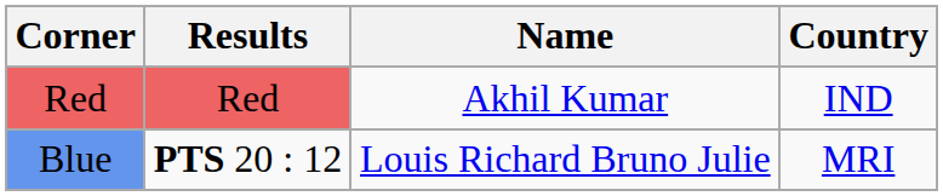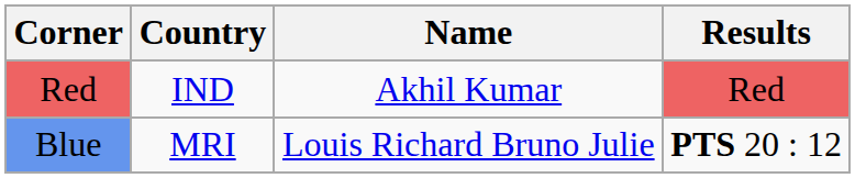 <table class="wikitable" style="text-align:center">
 <tr>
 <th>Corner</th>
+<th>Country</th>
+<th>Name</th>
 <th>Results</th>
-<th>Name</th>
-<th>Country</th>
 </tr>
 <tr>
 <td bgcolor="#EE6363">Red</td>
+<td><a href='#'>IND</a></td>
+<td><a href='#'>Akhil Kumar</a></td>
 <td bgcolor="#EE6363">Red</td>
-<td><a href='#'>Akhil Kumar</a></td>
-<td><a href='#'>IND</a></td>
 </tr>
 <tr>
 <td bgcolor="#6495ED">Blue</td>
+<td><a href='#'>MRI</a></td>
+<td><a href='#'>Louis Richard Bruno Julie</a></td>
 <td><strong>PTS</strong> 20 : 12</td>
-<td><a href='#'>Louis Richard Bruno Julie</a></td>
-<td><a href='#'>MRI</a></td>
 </tr>
 </table>
